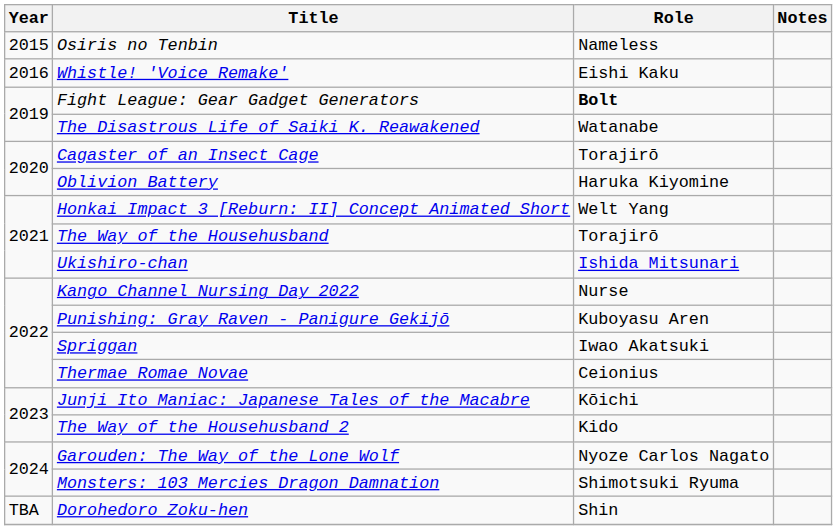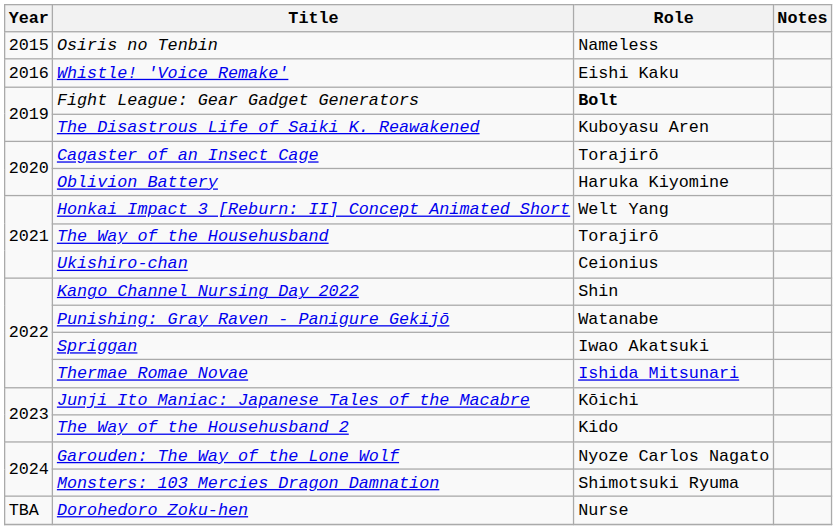 <table class="wikitable">
 <tr>
 <th>Year</th>
 <th>Title</th>
 <th>Role</th>
 <th>Notes</th>
 </tr>
 <tr>
 <td>2015</td>
 <td><em>Osiris no Tenbin</em></td>
 <td>Nameless</td>
 <td></td>
 </tr>
 <tr>
 <td>2016</td>
 <td><em><a href='#'>Whistle! 'Voice Remake'</a></em></td>
 <td>Eishi Kaku</td>
 <td></td>
 </tr>
 <tr>
 <td rowspan="2">2019</td>
 <td><em>Fight League: Gear Gadget Generators</em></td>
 <td><strong>Bolt</strong></td>
 <td></td>
 </tr>
 <tr>
 <td><em><a href='#'>The Disastrous Life of Saiki K. Reawakened</a></em></td>
-<td>Watanabe</td>
+<td>Kuboyasu Aren</td>
 <td></td>
 </tr>
 <tr>
 <td rowspan="2">2020</td>
 <td><em><a href='#'>Cagaster of an Insect Cage</a></em></td>
 <td>Torajirō</td>
 <td></td>
 </tr>
 <tr>
 <td><em><a href='#'>Oblivion Battery</a></em></td>
 <td>Haruka Kiyomine</td>
 <td></td>
 </tr>
 <tr>
 <td rowspan="3">2021</td>
 <td><em><a href='#'>Honkai Impact 3 [Reburn: II] Concept Animated Short</a></em></td>
 <td>Welt Yang</td>
 <td></td>
 </tr>
 <tr>
 <td><em><a href='#'>The Way of the Househusband</a></em></td>
 <td>Torajirō</td>
 <td></td>
 </tr>
 <tr>
 <td><em><a href='#'>Ukishiro-chan</a></em></td>
-<td><a href='#'>Ishida Mitsunari</a></td>
+<td>Ceionius</td>
 <td></td>
 </tr>
 <tr>
 <td rowspan="4">2022</td>
 <td><em><a href='#'>Kango Channel Nursing Day 2022</a></em></td>
-<td>Nurse</td>
+<td>Shin</td>
 <td></td>
 </tr>
 <tr>
 <td><em><a href='#'>Punishing: Gray Raven - Panigure Gekijō</a></em></td>
-<td>Kuboyasu Aren</td>
+<td>Watanabe</td>
 <td></td>
 </tr>
 <tr>
 <td><em><a href='#'>Spriggan</a></em></td>
 <td>Iwao Akatsuki</td>
 <td></td>
 </tr>
 <tr>
 <td><em><a href='#'>Thermae Romae Novae</a></em></td>
-<td>Ceionius</td>
+<td><a href='#'>Ishida Mitsunari</a></td>
 <td></td>
 </tr>
 <tr>
 <td rowspan="2">2023</td>
 <td><em><a href='#'>Junji Ito Maniac: Japanese Tales of the Macabre</a></em></td>
 <td>Kōichi</td>
 <td></td>
 </tr>
 <tr>
 <td><em><a href='#'>The Way of the Househusband 2</a></em></td>
 <td>Kido</td>
 <td></td>
 </tr>
 <tr>
 <td rowspan="2">2024</td>
 <td><em><a href='#'>Garouden: The Way of the Lone Wolf</a></em></td>
 <td>Nyoze Carlos Nagato</td>
 <td></td>
 </tr>
 <tr>
 <td><em><a href='#'>Monsters: 103 Mercies Dragon Damnation</a></em></td>
 <td>Shimotsuki Ryuma</td>
 <td></td>
 </tr>
 <tr>
 <td rowspan="1">TBA</td>
 <td><em><a href='#'>Dorohedoro Zoku-hen</a></em></td>
-<td>Shin</td>
+<td>Nurse</td>
 <td></td>
 </tr>
 <tr>
 </tr>
 </table>
